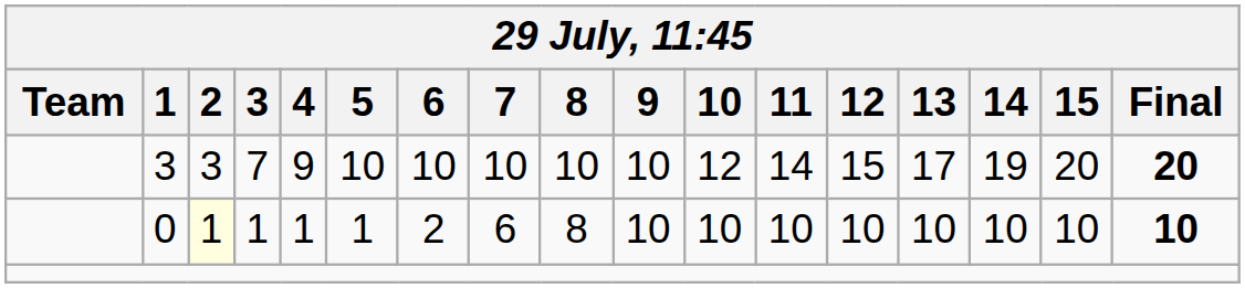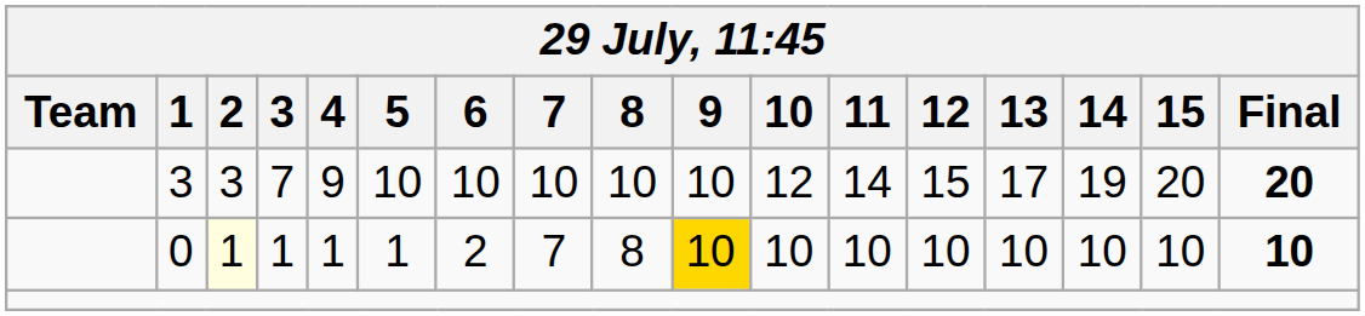 <table class=wikitable style="text-align:center; width: 55%">
 <tr>
 <th colspan=17><em>29 July, 11:45</em></th>
 </tr>
 <tr>
 <th>Team</th>
 <th>1</th>
 <th>2</th>
 <th>3</th>
 <th>4</th>
 <th>5</th>
 <th>6</th>
 <th>7</th>
 <th>8</th>
 <th>9</th>
 <th>10</th>
 <th>11</th>
 <th>12</th>
 <th>13</th>
 <th>14</th>
 <th>15</th>
 <th>Final</th>
 </tr>
 <tr>
 <td align=left><strong></strong></td>
 <td>3</td>
 <td>3</td>
 <td>7</td>
 <td>9</td>
 <td>10</td>
 <td>10</td>
 <td>10</td>
 <td>10</td>
 <td>10</td>
 <td>12</td>
 <td>14</td>
 <td>15</td>
 <td>17</td>
 <td>19</td>
 <td>20</td>
 <td><strong>20</strong></td>
 </tr>
 <tr>
 <td align=left></td>
 <td>0</td>
 <td style="background: lightyellow;">1</td>
 <td>1</td>
 <td>1</td>
 <td>1</td>
 <td>2</td>
-<td>6</td>
+<td>7</td>
 <td>8</td>
-<td>10</td>
+<td style="background: gold;">10</td>
 <td>10</td>
 <td>10</td>
 <td>10</td>
 <td>10</td>
 <td>10</td>
 <td>10</td>
 <td><strong>10</strong></td>
 </tr>
 <tr>
 <td colspan=17></td>
 </tr>
 </table>
